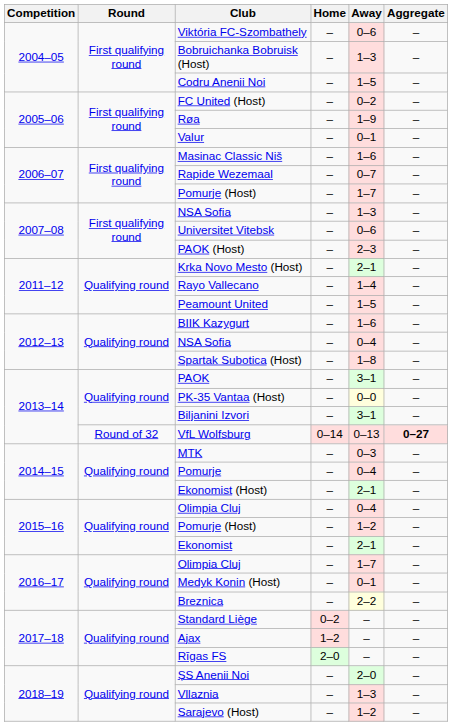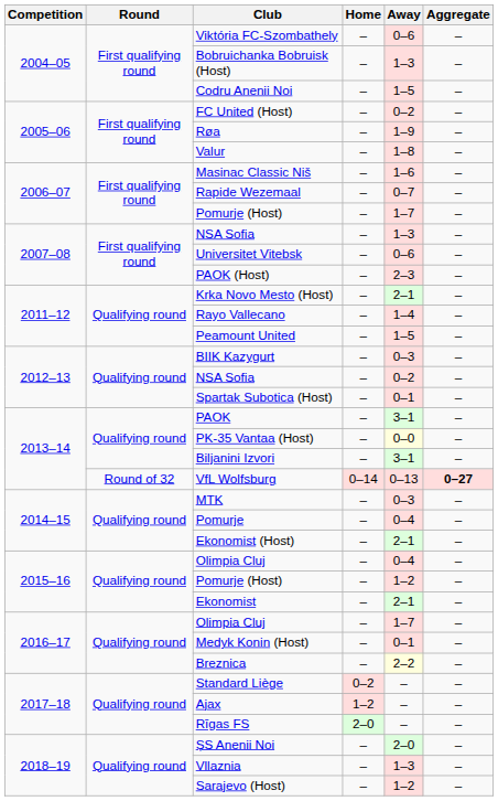 <table class="wikitable">
 <tr>
 <th>Competition</th>
 <th>Round</th>
 <th>Club</th>
 <th>Home</th>
 <th>Away</th>
 <th>Aggregate</th>
 </tr>
 <tr align=center>
 <td rowspan=3><a href='#'>2004–05</a></td>
 <td rowspan=3><a href='#'>First qualifying round</a></td>
 <td align=left> <a href='#'>Viktória FC-Szombathely</a></td>
 <td>–</td>
 <td bgcolor=#ffdddd>0–6</td>
 <td>–</td>
 </tr>
 <tr align=center>
 <td align=left> <a href='#'>Bobruichanka Bobruisk</a> (Host)</td>
 <td>–</td>
 <td bgcolor=#ffdddd>1–3</td>
 <td>–</td>
 </tr>
 <tr align=center>
 <td align=left> <a href='#'>Codru Anenii Noi</a></td>
 <td>–</td>
 <td bgcolor=#ffdddd>1–5</td>
 <td>–</td>
 </tr>
 <tr align=center>
 <td rowspan=3><a href='#'>2005–06</a></td>
 <td rowspan=3><a href='#'>First qualifying round</a></td>
 <td align=left> <a href='#'>FC United</a> (Host)</td>
 <td>–</td>
 <td bgcolor=#ffdddd>0–2</td>
 <td>–</td>
 </tr>
 <tr align=center>
 <td align=left> <a href='#'>Røa</a></td>
 <td>–</td>
 <td bgcolor=#ffdddd>1–9</td>
 <td>–</td>
 </tr>
 <tr align=center>
 <td align=left> <a href='#'>Valur</a></td>
 <td>–</td>
-<td bgcolor=#ffdddd>0–1</td>
+<td bgcolor=#ffdddd>1–8</td>
 <td>–</td>
 </tr>
 <tr align=center>
 <td rowspan=3><a href='#'>2006–07</a></td>
 <td rowspan=3><a href='#'>First qualifying round</a></td>
 <td align=left> <a href='#'>Masinac Classic Niš</a></td>
 <td>–</td>
 <td bgcolor=#ffdddd>1–6</td>
 <td>–</td>
 </tr>
 <tr align=center>
 <td align=left> <a href='#'>Rapide Wezemaal</a></td>
 <td>–</td>
 <td bgcolor=#ffdddd>0–7</td>
 <td>–</td>
 </tr>
 <tr align=center>
 <td align=left> <a href='#'>Pomurje</a> (Host)</td>
 <td>–</td>
 <td bgcolor=#ffdddd>1–7</td>
 <td>–</td>
 </tr>
 <tr align=center>
 <td rowspan=3><a href='#'>2007–08</a></td>
 <td rowspan=3><a href='#'>First qualifying round</a></td>
 <td align=left> <a href='#'>NSA Sofia</a></td>
 <td>–</td>
 <td bgcolor=#ffdddd>1–3</td>
 <td>–</td>
 </tr>
 <tr align=center>
 <td align=left> <a href='#'>Universitet Vitebsk</a></td>
 <td>–</td>
 <td bgcolor=#ffdddd>0–6</td>
 <td>–</td>
 </tr>
 <tr align=center>
 <td align=left> <a href='#'>PAOK</a> (Host)</td>
 <td>–</td>
 <td bgcolor=#ffdddd>2–3</td>
 <td>–</td>
 </tr>
 <tr align=center>
 <td rowspan=3><a href='#'>2011–12</a></td>
 <td rowspan=3><a href='#'>Qualifying round</a></td>
 <td align=left> <a href='#'>Krka Novo Mesto</a> (Host)</td>
 <td>–</td>
 <td bgcolor=#ddffdd>2–1</td>
 <td>–</td>
 </tr>
 <tr align=center>
 <td align=left> <a href='#'>Rayo Vallecano</a></td>
 <td>–</td>
 <td bgcolor=#ffdddd>1–4</td>
 <td>–</td>
 </tr>
 <tr align=center>
 <td align=left> <a href='#'>Peamount United</a></td>
 <td>–</td>
 <td bgcolor=#ffdddd>1–5</td>
 <td>–</td>
 </tr>
 <tr align=center>
 <td rowspan=3><a href='#'>2012–13</a></td>
 <td rowspan=3><a href='#'>Qualifying round</a></td>
 <td align=left> <a href='#'>BIIK Kazygurt</a></td>
 <td>–</td>
-<td bgcolor=#ffdddd>1–6</td>
+<td bgcolor=#ffdddd>0–3</td>
 <td>–</td>
 </tr>
 <tr align=center>
 <td align=left> <a href='#'>NSA Sofia</a></td>
 <td>–</td>
-<td bgcolor=#ffdddd>0–4</td>
+<td bgcolor=#ffdddd>0–2</td>
 <td>–</td>
 </tr>
 <tr align=center>
 <td align=left> <a href='#'>Spartak Subotica</a> (Host)</td>
 <td>–</td>
-<td bgcolor=#ffdddd>1–8</td>
+<td bgcolor=#ffdddd>0–1</td>
 <td>–</td>
 </tr>
 <tr align=center>
 <td rowspan=4><a href='#'>2013–14</a></td>
 <td rowspan=3><a href='#'>Qualifying round</a></td>
 <td align=left> <a href='#'>PAOK</a></td>
 <td>–</td>
 <td bgcolor=#ddffdd>3–1</td>
 <td>–</td>
 </tr>
 <tr align=center>
 <td align=left> <a href='#'>PK-35 Vantaa</a> (Host)</td>
 <td>–</td>
 <td bgcolor=#ffffdd>0–0</td>
 <td>–</td>
 </tr>
 <tr align=center>
 <td align=left> <a href='#'>Biljanini Izvori</a></td>
 <td>–</td>
 <td bgcolor=#ddffdd>3–1</td>
 <td>–</td>
 </tr>
 <tr align=center>
 <td><a href='#'>Round of 32</a></td>
 <td align=left> <a href='#'>VfL Wolfsburg</a></td>
 <td bgcolor=#ffdddd>0–14</td>
 <td bgcolor=#ffdddd>0–13</td>
 <td bgcolor=#ffdddd><strong>0–27</strong></td>
 </tr>
 <tr align=center>
 <td rowspan=3><a href='#'>2014–15</a></td>
 <td rowspan=3><a href='#'>Qualifying round</a></td>
 <td align=left> <a href='#'>MTK</a></td>
 <td>–</td>
 <td bgcolor=#ffdddd>0–3</td>
 <td>–</td>
 </tr>
 <tr align=center>
 <td align=left> <a href='#'>Pomurje</a></td>
 <td>–</td>
 <td bgcolor=#ffdddd>0–4</td>
 <td>–</td>
 </tr>
 <tr align=center>
 <td align=left> <a href='#'>Ekonomist</a> (Host)</td>
 <td>–</td>
 <td bgcolor=#ddffdd>2–1</td>
 <td>–</td>
 </tr>
 <tr align=center>
 <td rowspan=3><a href='#'>2015–16</a></td>
 <td rowspan=3><a href='#'>Qualifying round</a></td>
 <td align=left> <a href='#'>Olimpia Cluj</a></td>
 <td>–</td>
 <td bgcolor=#ffdddd>0–4</td>
 <td>–</td>
 </tr>
 <tr align=center>
 <td align=left> <a href='#'>Pomurje</a> (Host)</td>
 <td>–</td>
 <td bgcolor=#ffdddd>1–2</td>
 <td>–</td>
 </tr>
 <tr align=center>
 <td align=left> <a href='#'>Ekonomist</a></td>
 <td>–</td>
 <td bgcolor=#ddffdd>2–1</td>
 <td>–</td>
 </tr>
 <tr align=center>
 <td rowspan=3><a href='#'>2016–17</a></td>
 <td rowspan=3><a href='#'>Qualifying round</a></td>
 <td align=left> <a href='#'>Olimpia Cluj</a></td>
 <td>–</td>
 <td bgcolor=#ffdddd>1–7</td>
 <td>–</td>
 </tr>
 <tr align=center>
 <td align=left> <a href='#'>Medyk Konin</a> (Host)</td>
 <td>–</td>
 <td bgcolor=#ffdddd>0–1</td>
 <td>–</td>
 </tr>
 <tr align=center>
 <td align=left> <a href='#'>Breznica</a></td>
 <td>–</td>
 <td bgcolor=#ffffdd>2–2</td>
 <td>–</td>
 </tr>
 <tr align=center>
 <td rowspan=3><a href='#'>2017–18</a></td>
 <td rowspan=3><a href='#'>Qualifying round</a></td>
 <td align=left> <a href='#'>Standard Liège</a></td>
 <td bgcolor=#ffdddd>0–2</td>
 <td>–</td>
 <td>–</td>
 </tr>
 <tr align=center>
 <td align=left> <a href='#'>Ajax</a></td>
 <td bgcolor=#ffdddd>1–2</td>
 <td>–</td>
 <td>–</td>
 </tr>
 <tr align=center>
 <td align=left> <a href='#'>Rīgas FS</a></td>
 <td bgcolor=#ddffdd>2–0</td>
 <td>–</td>
 <td>–</td>
 </tr>
 <tr align=center>
 <td rowspan=3><a href='#'>2018–19</a></td>
 <td rowspan=3><a href='#'>Qualifying round</a></td>
 <td align=left> <a href='#'>ȘS Anenii Noi</a></td>
 <td>–</td>
 <td bgcolor=#ddffdd>2–0</td>
 <td>–</td>
 </tr>
 <tr align=center>
 <td align=left> <a href='#'>Vllaznia</a></td>
 <td>–</td>
 <td bgcolor=#ffdddd>1–3</td>
 <td>–</td>
 </tr>
 <tr align=center>
 <td align=left> <a href='#'>Sarajevo</a> (Host)</td>
 <td>–</td>
 <td bgcolor=#ffdddd>1–2</td>
 <td>–</td>
 </tr>
 </table>
